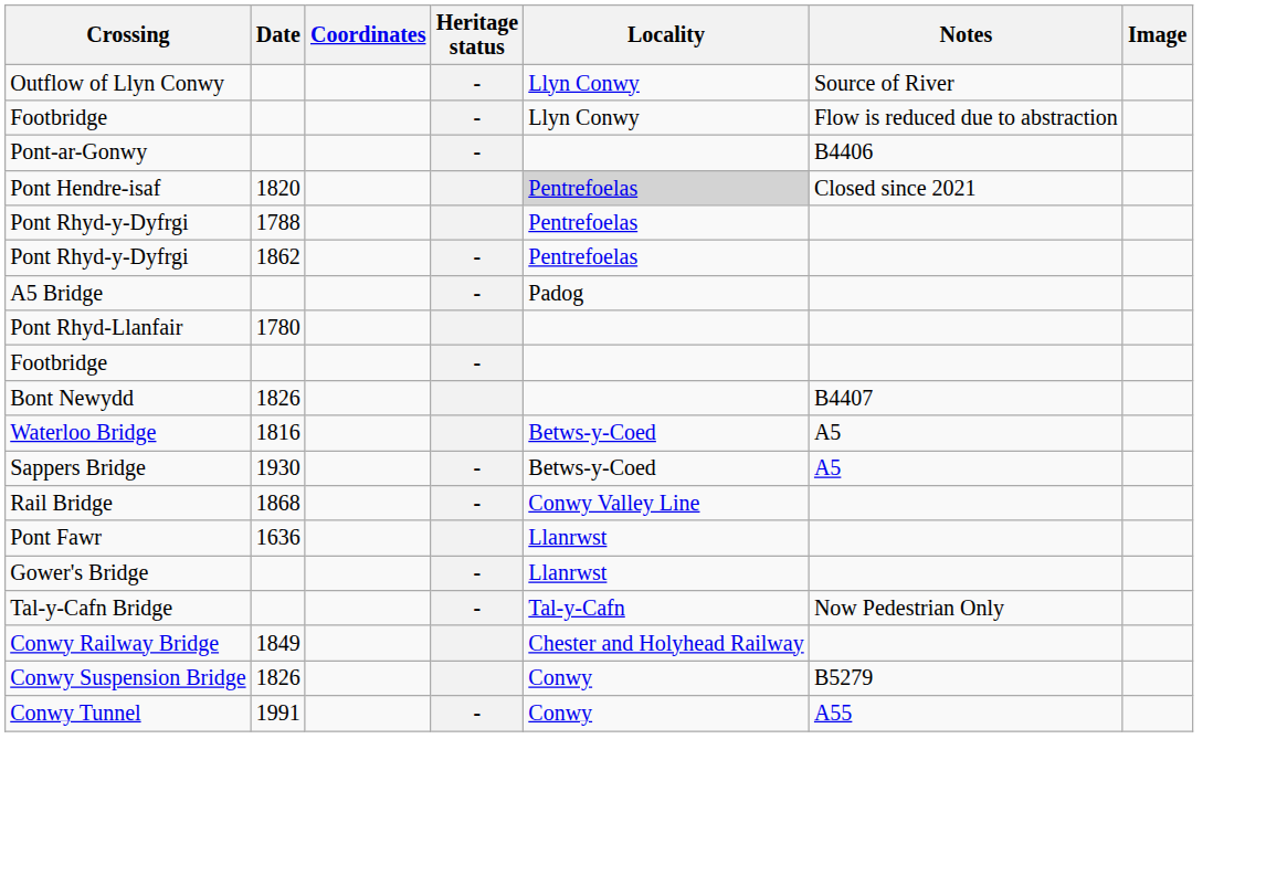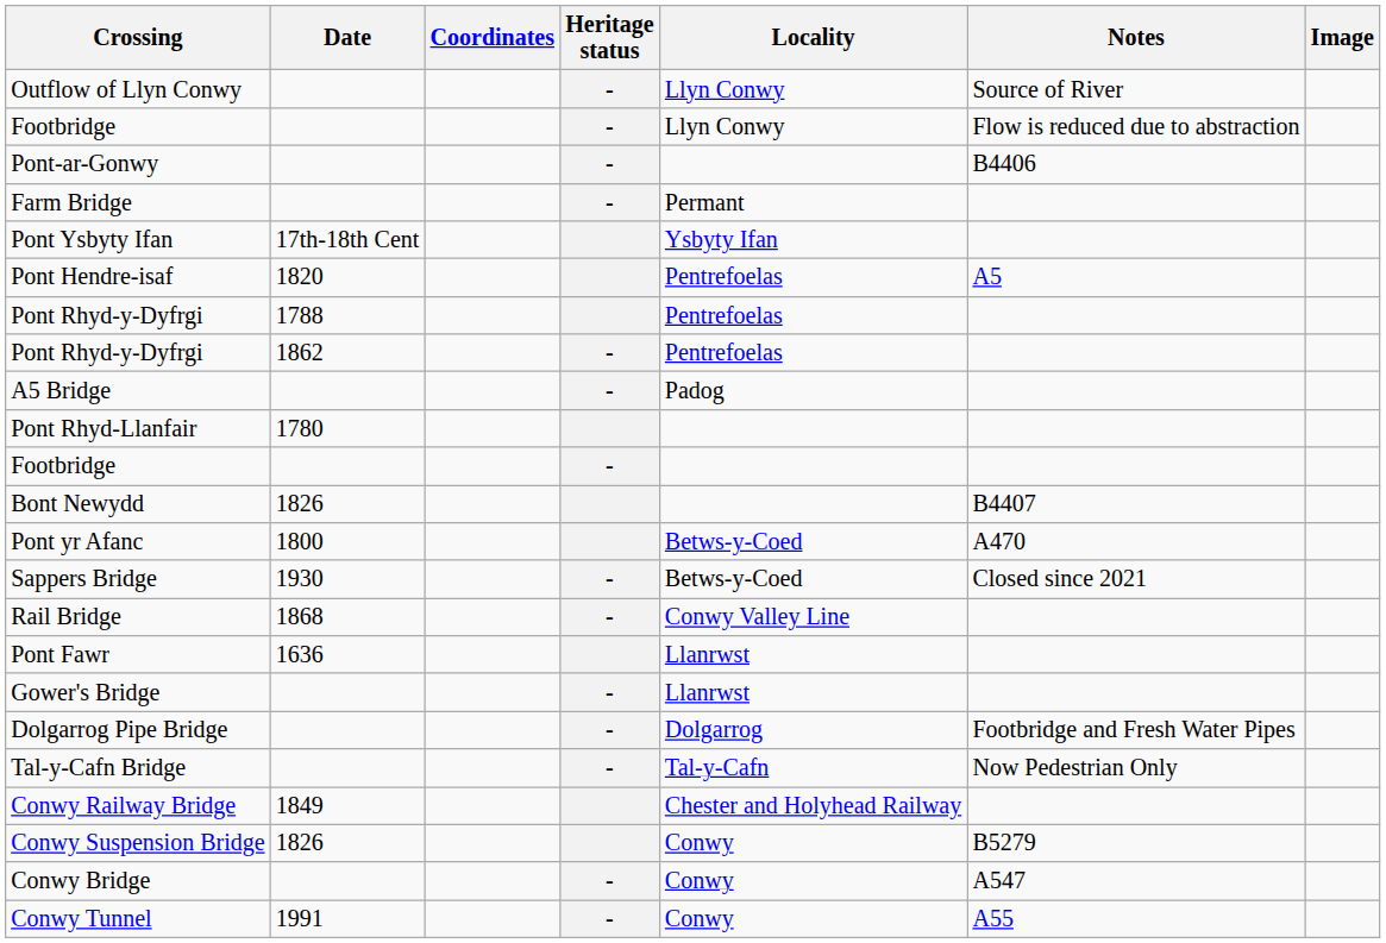 <table class="wikitable">
 <tr>
 <th>Crossing</th>
 <th>Date</th>
 <th><a href='#'>Coordinates</a></th>
 <th>Heritage<br>status</th>
 <th>Locality</th>
 <th>Notes</th>
 <th>Image</th>
 </tr>
 <tr>
 <td>Outflow of Llyn Conwy</td>
 <td></td>
 <td></td>
 <th>-</th>
 <td><a href='#'>Llyn Conwy</a></td>
 <td>Source of River</td>
 <td></td>
 </tr>
 <tr>
 <td>Footbridge</td>
 <td></td>
 <td></td>
 <th>-</th>
 <td>Llyn Conwy</td>
 <td>Flow is reduced due to abstraction</td>
 <td></td>
 </tr>
 <tr>
 <td>Pont-ar-Gonwy</td>
 <td></td>
 <td></td>
 <th>-</th>
 <td></td>
 <td>B4406</td>
 <td></td>
 </tr>
 <tr>
+<td>Farm Bridge</td>
+<td></td>
+<td></td>
+<th>-</th>
+<td>Permant</td>
+<td></td>
+<td></td>
+</tr>
+<tr>
+<td>Pont Ysbyty Ifan</td>
+<td>17th-18th Cent</td>
+<td></td>
+<th></th>
+<td><a href='#'>Ysbyty Ifan</a></td>
+<td></td>
+<td></td>
+</tr>
+<tr>
 <td>Pont Hendre-isaf</td>
 <td>1820</td>
 <td></td>
 <th></th>
-<td style="background: lightgrey;"><a href='#'>Pentrefoelas</a></td>
-<td>Closed since 2021</td>
+<td><a href='#'>Pentrefoelas</a></td>
+<td><a href='#'>A5</a></td>
 <td></td>
 </tr>
 <tr>
 <td>Pont Rhyd-y-Dyfrgi</td>
 <td>1788</td>
 <td></td>
 <th></th>
 <td><a href='#'>Pentrefoelas</a></td>
 <td></td>
 <td></td>
 </tr>
 <tr>
 <td>Pont Rhyd-y-Dyfrgi</td>
 <td>1862</td>
 <td></td>
 <th>-</th>
 <td><a href='#'>Pentrefoelas</a></td>
 <td></td>
 <td></td>
 </tr>
 <tr>
 <td>A5 Bridge</td>
 <td></td>
 <td></td>
 <th>-</th>
 <td>Padog</td>
 <td></td>
 <td></td>
 </tr>
 <tr>
 <td>Pont Rhyd-Llanfair</td>
 <td>1780</td>
 <td></td>
 <th></th>
 <td></td>
 <td></td>
 <td></td>
 </tr>
 <tr>
 <td>Footbridge</td>
 <td></td>
 <td></td>
 <th>-</th>
 <td></td>
 <td></td>
 <td></td>
 </tr>
 <tr>
 <td>Bont Newydd</td>
 <td>1826</td>
 <td></td>
 <th></th>
 <td></td>
 <td>B4407</td>
 <td></td>
 </tr>
 <tr>
-<td><a href='#'>Waterloo Bridge</a></td>
-<td>1816</td>
+<td>Pont yr Afanc</td>
+<td>1800</td>
 <td></td>
 <th></th>
 <td><a href='#'>Betws-y-Coed</a></td>
-<td>A5</td>
+<td>A470</td>
 <td></td>
 </tr>
 <tr>
 <td>Sappers Bridge</td>
 <td>1930</td>
 <td></td>
 <th>-</th>
 <td>Betws-y-Coed</td>
-<td><a href='#'>A5</a></td>
+<td>Closed since 2021</td>
 <td></td>
 </tr>
 <tr>
 <td>Rail Bridge</td>
 <td>1868</td>
 <td></td>
 <th>-</th>
 <td><a href='#'>Conwy Valley Line</a></td>
 <td></td>
 <td></td>
 </tr>
 <tr>
 <td>Pont Fawr</td>
 <td>1636</td>
 <td></td>
 <th></th>
 <td><a href='#'>Llanrwst</a></td>
 <td></td>
 <td></td>
 </tr>
 <tr>
 <td>Gower's Bridge</td>
 <td></td>
 <td></td>
 <th>-</th>
 <td><a href='#'>Llanrwst</a></td>
 <td></td>
 <td></td>
 </tr>
 <tr>
+<td>Dolgarrog Pipe Bridge</td>
+<td></td>
+<td></td>
+<th>-</th>
+<td><a href='#'>Dolgarrog</a></td>
+<td>Footbridge and Fresh Water Pipes</td>
+<td></td>
+</tr>
+<tr>
 <td>Tal-y-Cafn Bridge</td>
 <td></td>
 <td></td>
 <th>-</th>
 <td><a href='#'>Tal-y-Cafn</a></td>
 <td>Now Pedestrian Only</td>
 <td></td>
 </tr>
 <tr>
 <td><a href='#'>Conwy Railway Bridge</a></td>
 <td>1849</td>
 <td></td>
 <th></th>
 <td><a href='#'>Chester and Holyhead Railway</a></td>
 <td></td>
 <td></td>
 </tr>
 <tr>
 <td><a href='#'>Conwy Suspension Bridge</a></td>
 <td>1826</td>
 <td></td>
 <th></th>
 <td><a href='#'>Conwy</a></td>
 <td>B5279</td>
 <td></td>
 </tr>
 <tr>
+<td>Conwy Bridge</td>
+<td></td>
+<td></td>
+<th>-</th>
+<td><a href='#'>Conwy</a></td>
+<td>A547</td>
+<td></td>
+</tr>
+<tr>
 <td><a href='#'>Conwy Tunnel</a></td>
 <td>1991</td>
 <td></td>
 <th>-</th>
 <td><a href='#'>Conwy</a></td>
 <td><a href='#'>A55</a></td>
 <td></td>
 </tr>
 </table>
